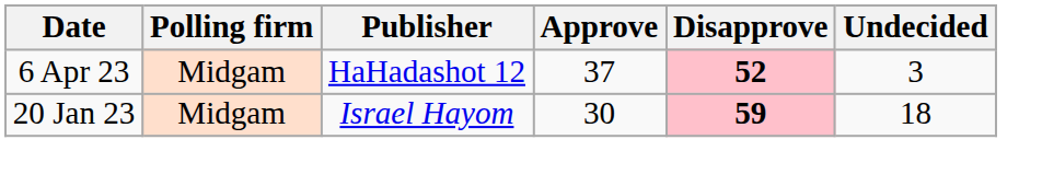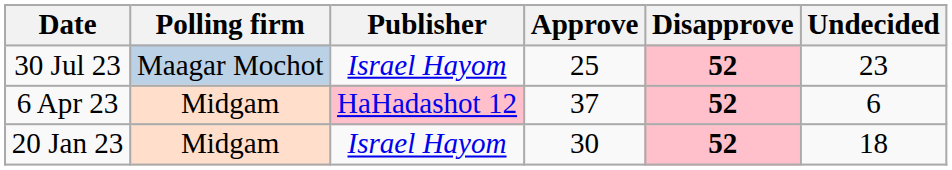 <table class="wikitable sortable" style="text-align:center; font-size:90%; line-height:13px">
 <tr>
 <th>Date</th>
 <th>Polling firm</th>
 <th>Publisher</th>
 <th>Approve</th>
 <th>Disapprove</th>
 <th>Undecided</th>
 </tr>
 <tr>
+<td data-sort-value=2023-07-30>30 Jul 23</td>
+<td style=background:#BAD1E6>Maagar Mochot</td>
+<td><em><a href='#'>Israel Hayom</a></em></td>
+<td>25</td>
+<td style=background:pink><strong>52</strong></td>
+<td>23</td>
+</tr>
+<tr>
 <td data-sort-value=2023-04-06>6 Apr 23</td>
 <td style="background:#FFDFCC;">Midgam</td>
-<td><a href='#'>HaHadashot 12</a></td>
+<td style="background: pink;"><a href='#'>HaHadashot 12</a></td>
 <td>37</td>
 <td style=background:pink><strong>52</strong></td>
-<td>3</td>
+<td>6</td>
 </tr>
 <tr>
 <td data-sort-value=2023-01-20>20 Jan 23</td>
 <td style="background:#FFDFCC;">Midgam</td>
 <td><em><a href='#'>Israel Hayom</a></em></td>
 <td>30</td>
-<td style=background:pink><strong>59</strong></td>
+<td style=background:pink><strong>52</strong></td>
 <td>18</td>
 </tr>
 </table>
